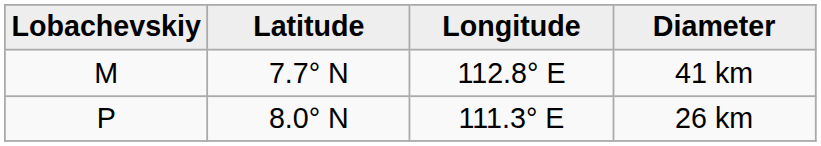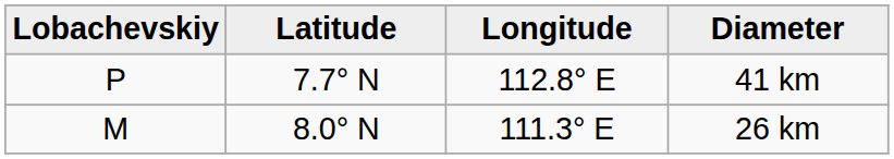 <table class="wikitable">
 <tr>
 <th width="25%" style="background:#eeeeee;">Lobachevskiy</th>
 <th width="25%" style="background:#eeeeee;">Latitude</th>
 <th width="25%" style="background:#eeeeee;">Longitude</th>
 <th width="25%" style="background:#eeeeee;">Diameter</th>
 </tr>
 <tr>
-<td align="center">M</td>
+<td align="center">P</td>
 <td align="center">7.7° N</td>
 <td align="center">112.8° E</td>
 <td align="center">41 km</td>
 </tr>
 <tr>
-<td align="center">P</td>
+<td align="center">M</td>
 <td align="center">8.0° N</td>
 <td align="center">111.3° E</td>
 <td align="center">26 km</td>
 </tr>
 </table>
